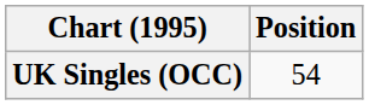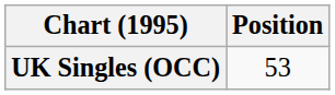 <table class="wikitable plainrowheaders" style="text-align:center">
 <tr>
 <th>Chart (1995)</th>
 <th>Position</th>
 </tr>
 <tr>
 <th scope="row">UK Singles (OCC)</th>
-<td>54</td>
+<td>53</td>
 </tr>
 </table>
